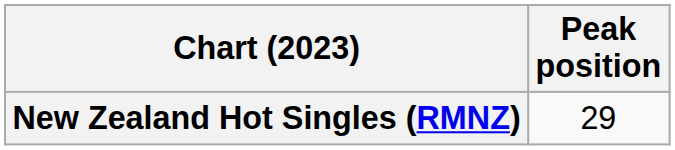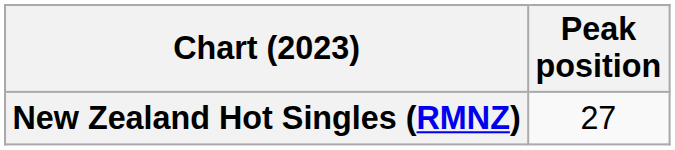 <table class="wikitable sortable plainrowheaders" style="text-align:center">
 <tr>
 <th scope="col">Chart (2023)</th>
 <th scope="col">Peak<br>position</th>
 </tr>
 <tr>
 <th scope="row">New Zealand Hot Singles (<a href='#'>RMNZ</a>)</th>
-<td>29</td>
+<td>27</td>
 </tr>
 </table>
